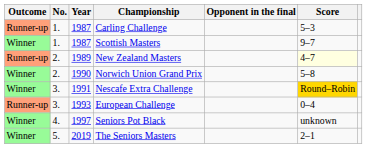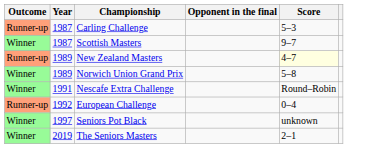 <table class="wikitable sortable">
 <tr>
 <th scope="col">Outcome</th>
-<th scope="col">No.</th>
 <th scope="col">Year</th>
 <th scope="col">Championship</th>
 <th scope="col">Opponent in the final</th>
 <th scope="col">Score</th>
 <th scope="col"></th>
 </tr>
 <tr>
 <td style="background:#ffa07a;">Runner-up</td>
-<td>1.</td>
 <td><a href='#'>1987</a></td>
 <td><a href='#'>Carling Challenge</a></td>
 <td></td>
 <td>5–3</td>
 <td></td>
 </tr>
 <tr>
 <td style="background:#98FB98">Winner</td>
-<td>1.</td>
 <td><a href='#'>1987</a></td>
 <td><a href='#'>Scottish Masters</a></td>
 <td></td>
 <td>9–7</td>
 <td></td>
 </tr>
 <tr>
 <td style="background:#ffa07a;">Runner-up</td>
-<td>2.</td>
 <td><a href='#'>1989</a></td>
 <td><a href='#'>New Zealand Masters</a></td>
 <td></td>
 <td style="background: lightyellow;">4–7</td>
 <td></td>
 </tr>
 <tr>
 <td style="background:#98FB98">Winner</td>
-<td>2.</td>
-<td><a href='#'>1990</a></td>
+<td><a href='#'>1989</a></td>
 <td><a href='#'>Norwich Union Grand Prix</a></td>
 <td></td>
 <td>5–8</td>
 <td></td>
 </tr>
 <tr>
 <td style="background:#98FB98">Winner</td>
-<td>3.</td>
 <td><a href='#'>1991</a></td>
 <td><a href='#'>Nescafe Extra Challenge</a></td>
 <td></td>
-<td style="background: gold;">Round–Robin</td>
+<td>Round–Robin</td>
 <td></td>
 </tr>
 <tr>
 <td style="background:#ffa07a;">Runner-up</td>
-<td>3.</td>
-<td><a href='#'>1993</a></td>
+<td><a href='#'>1992</a></td>
 <td><a href='#'>European Challenge</a></td>
 <td></td>
 <td>0–4</td>
 <td></td>
 </tr>
 <tr>
 <td style="background:#98FB98">Winner</td>
-<td>4.</td>
 <td><a href='#'>1997</a></td>
 <td><a href='#'>Seniors Pot Black</a></td>
 <td></td>
 <td>unknown</td>
 <td></td>
 </tr>
 <tr>
 <td style="background:#98FB98">Winner</td>
-<td>5.</td>
 <td><a href='#'>2019</a></td>
 <td><a href='#'>The Seniors Masters</a></td>
 <td></td>
 <td>2–1</td>
 <td></td>
 </tr>
 </table>
